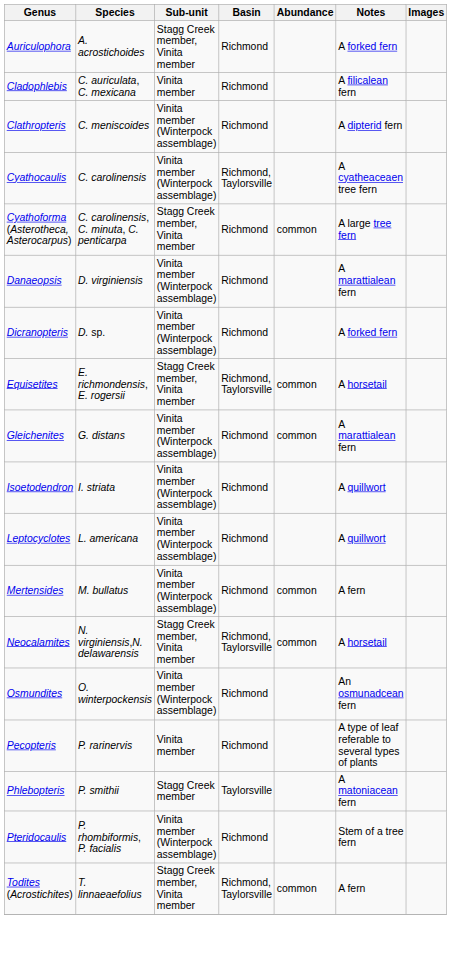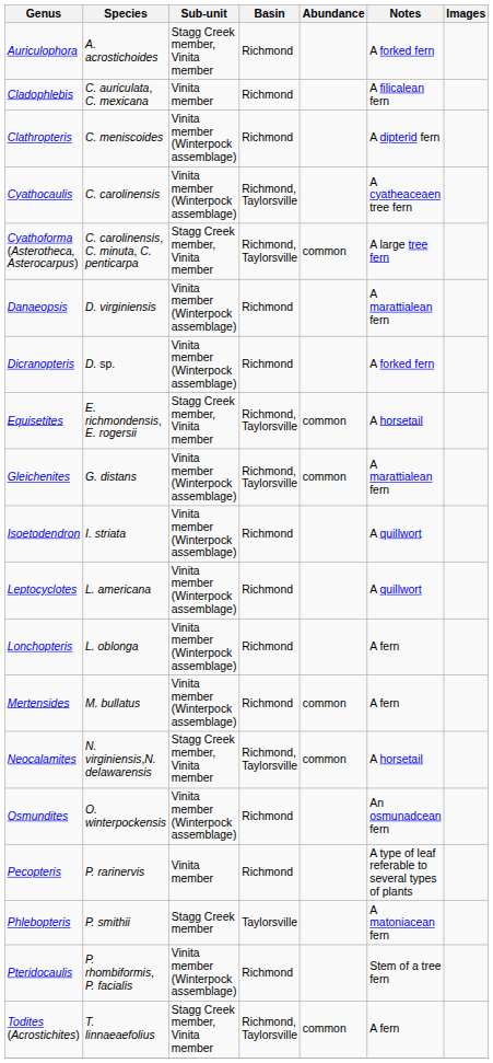 <table class="wikitable" align="center" width="100%">
 <tr>
 <th>Genus</th>
 <th>Species</th>
 <th>Sub-unit</th>
 <th>Basin</th>
 <th>Abundance</th>
 <th>Notes</th>
 <th>Images</th>
 </tr>
 <tr>
 <td><em><a href='#'>Auriculophora</a></em></td>
 <td><em>A. acrostichoides</em></td>
 <td>Stagg Creek member, Vinita member</td>
 <td>Richmond</td>
 <td></td>
 <td>A <a href='#'>forked fern</a></td>
 <td></td>
 </tr>
 <tr>
 <td><em><a href='#'>Cladophlebis</a></em></td>
 <td><em>C. auriculata</em>, <em>C. mexicana</em></td>
 <td>Vinita member</td>
 <td>Richmond</td>
 <td></td>
 <td>A <a href='#'>filicalean</a> fern</td>
 <td></td>
 </tr>
 <tr>
 <td><em><a href='#'>Clathropteris</a></em></td>
 <td><em>C. meniscoides</em></td>
 <td>Vinita member (Winterpock assemblage)</td>
 <td>Richmond</td>
 <td></td>
 <td>A <a href='#'>dipterid</a> fern</td>
 <td></td>
 </tr>
 <tr>
 <td><em><a href='#'>Cyathocaulis</a></em></td>
 <td><em>C. carolinensis</em></td>
 <td>Vinita member (Winterpock assemblage)</td>
 <td>Richmond, Taylorsville</td>
 <td></td>
 <td>A <a href='#'>cyatheaceaen</a> tree fern</td>
 <td></td>
 </tr>
 <tr>
 <td><em><a href='#'>Cyathoforma</a></em> (<em>Asterotheca, Asterocarpus</em>)</td>
 <td><em>C. carolinensis</em>, <em>C. minuta</em>, <em>C. penticarpa</em></td>
 <td>Stagg Creek member, Vinita member</td>
-<td>Richmond</td>
+<td>Richmond, Taylorsville</td>
 <td>common</td>
 <td>A large <a href='#'>tree fern</a></td>
 <td></td>
 </tr>
 <tr>
 <td><em><a href='#'>Danaeopsis</a></em></td>
 <td><em>D. virginiensis</em></td>
 <td>Vinita member (Winterpock assemblage)</td>
 <td>Richmond</td>
 <td></td>
 <td>A <a href='#'>marattialean</a> fern</td>
 <td></td>
 </tr>
 <tr>
 <td><em><a href='#'>Dicranopteris</a></em></td>
 <td><em>D.</em> sp.</td>
 <td>Vinita member (Winterpock assemblage)</td>
 <td>Richmond</td>
 <td></td>
 <td>A <a href='#'>forked fern</a></td>
 <td></td>
 </tr>
 <tr>
 <td><em><a href='#'>Equisetites</a></em></td>
 <td><em>E. richmondensis</em>, <em>E. rogersii</em></td>
 <td>Stagg Creek member, Vinita member</td>
 <td>Richmond, Taylorsville</td>
 <td>common</td>
 <td>A <a href='#'>horsetail</a></td>
 <td></td>
 </tr>
 <tr>
 <td><em><a href='#'>Gleichenites</a></em></td>
 <td><em>G. distans</em></td>
 <td>Vinita member (Winterpock assemblage)</td>
-<td>Richmond</td>
+<td>Richmond, Taylorsville</td>
 <td>common</td>
 <td>A <a href='#'>marattialean</a> fern</td>
 <td></td>
 </tr>
 <tr>
 <td><em><a href='#'>Isoetodendron</a></em></td>
 <td><em>I. striata</em></td>
 <td>Vinita member (Winterpock assemblage)</td>
 <td>Richmond</td>
 <td></td>
 <td>A <a href='#'>quillwort</a></td>
 <td></td>
 </tr>
 <tr>
 <td><em><a href='#'>Leptocyclotes</a></em></td>
 <td><em>L. americana</em></td>
 <td>Vinita member (Winterpock assemblage)</td>
 <td>Richmond</td>
 <td></td>
 <td>A <a href='#'>quillwort</a></td>
+<td></td>
+</tr>
+<tr>
+<td><em><a href='#'>Lonchopteris</a></em></td>
+<td><em>L. oblonga</em></td>
+<td>Vinita member (Winterpock assemblage)</td>
+<td>Richmond</td>
+<td></td>
+<td>A fern</td>
 <td></td>
 </tr>
 <tr>
 <td><em><a href='#'>Mertensides</a></em></td>
 <td><em>M. bullatus</em></td>
 <td>Vinita member (Winterpock assemblage)</td>
 <td>Richmond</td>
 <td>common</td>
 <td>A fern</td>
 <td></td>
 </tr>
 <tr>
 <td><em><a href='#'>Neocalamites</a></em></td>
 <td><em>N. virginiensis</em>,<em>N. delawarensis</em></td>
 <td>Stagg Creek member, Vinita member</td>
 <td>Richmond, Taylorsville</td>
 <td>common</td>
 <td>A <a href='#'>horsetail</a></td>
 <td></td>
 </tr>
 <tr>
 <td><em><a href='#'>Osmundites</a></em></td>
 <td><em>O. winterpockensis</em></td>
 <td>Vinita member (Winterpock assemblage)</td>
 <td>Richmond</td>
 <td></td>
 <td>An <a href='#'>osmunadcean</a> fern</td>
 <td></td>
 </tr>
 <tr>
 <td><em><a href='#'>Pecopteris</a></em></td>
 <td><em>P. rarinervis</em></td>
 <td>Vinita member</td>
 <td>Richmond</td>
 <td></td>
 <td>A type of leaf referable to several types of plants</td>
 <td></td>
 </tr>
 <tr>
 <td><em><a href='#'>Phlebopteris</a></em></td>
 <td><em>P. smithii</em></td>
 <td>Stagg Creek member</td>
 <td>Taylorsville</td>
 <td></td>
 <td>A <a href='#'>matoniacean</a> fern</td>
 <td></td>
 </tr>
 <tr>
 <td><em><a href='#'>Pteridocaulis</a></em></td>
 <td><em>P. rhombiformis</em>, <em>P. facialis</em></td>
 <td>Vinita member (Winterpock assemblage)</td>
 <td>Richmond</td>
 <td></td>
 <td>Stem of a tree fern</td>
 <td></td>
 </tr>
 <tr>
 <td><em><a href='#'>Todites</a></em> (<em>Acrostichites</em>)</td>
 <td><em>T. linnaeaefolius</em></td>
 <td>Stagg Creek member, Vinita member</td>
 <td>Richmond, Taylorsville</td>
 <td>common</td>
 <td>A fern</td>
 <td></td>
 </tr>
 <tr>
 </tr>
 </table>
